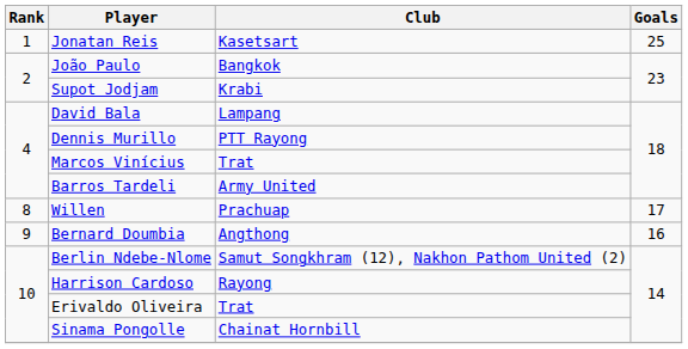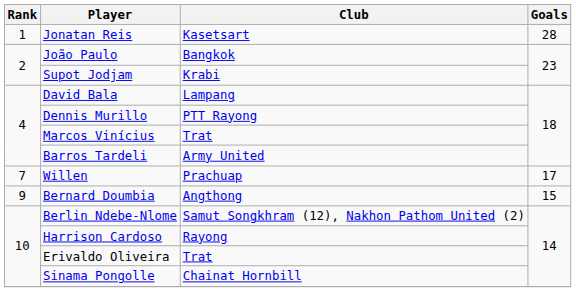 <table class="wikitable" style="text-align:center">
 <tr>
 <th>Rank</th>
 <th>Player</th>
 <th>Club</th>
 <th>Goals</th>
 </tr>
 <tr>
 <td>1</td>
 <td align="left"> <a href='#'>Jonatan Reis</a></td>
 <td align="left"><a href='#'>Kasetsart</a></td>
-<td>25</td>
+<td>28</td>
 </tr>
 <tr>
 <td rowspan="2">2</td>
 <td align="left"> <a href='#'>João Paulo</a></td>
 <td align="left"><a href='#'>Bangkok</a></td>
 <td rowspan="2">23</td>
 </tr>
 <tr>
 <td align="left"> <a href='#'>Supot Jodjam</a></td>
 <td align="left"><a href='#'>Krabi</a></td>
 </tr>
 <tr>
 <td rowspan="4">4</td>
 <td align="left"> <a href='#'>David Bala</a></td>
 <td align="left"><a href='#'>Lampang</a></td>
 <td rowspan="4">18</td>
 </tr>
 <tr>
 <td align="left"> <a href='#'>Dennis Murillo</a></td>
 <td align="left"><a href='#'>PTT Rayong</a></td>
 </tr>
 <tr>
 <td align="left"> <a href='#'>Marcos Vinícius</a></td>
 <td align="left"><a href='#'>Trat</a></td>
 </tr>
 <tr>
 <td align="left"> <a href='#'>Barros Tardeli</a></td>
 <td align="left"><a href='#'>Army United</a></td>
 </tr>
 <tr>
-<td>8</td>
+<td>7</td>
 <td align="left"> <a href='#'>Willen</a></td>
 <td align="left"><a href='#'>Prachuap</a></td>
 <td>17</td>
 </tr>
 <tr>
 <td>9</td>
 <td align="left"> <a href='#'>Bernard Doumbia</a></td>
 <td align="left"><a href='#'>Angthong</a></td>
-<td>16</td>
+<td>15</td>
 </tr>
 <tr>
 <td rowspan="4">10</td>
 <td align="left"> <a href='#'>Berlin Ndebe-Nlome</a></td>
 <td align="left"><a href='#'>Samut Songkhram</a> (12), <a href='#'>Nakhon Pathom United</a> (2)</td>
 <td rowspan="4">14</td>
 </tr>
 <tr>
 <td align="left"> <a href='#'>Harrison Cardoso</a></td>
 <td align="left"><a href='#'>Rayong</a></td>
 </tr>
 <tr>
 <td align="left"> Erivaldo Oliveira</td>
 <td align="left"><a href='#'>Trat</a></td>
 </tr>
 <tr>
 <td align="left"> <a href='#'>Sinama Pongolle</a></td>
 <td align="left"><a href='#'>Chainat Hornbill</a></td>
 </tr>
 <tr>
 </tr>
 </table>
